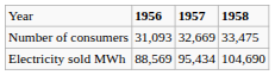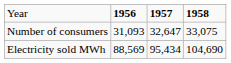 <table class="wikitable">
 <tr>
 <td>Year</td>
 <td><strong>1956</strong></td>
 <td><strong>1957</strong></td>
 <td><strong>1958</strong></td>
 </tr>
 <tr>
 <td>Number of consumers</td>
 <td>31,093</td>
-<td>32,669</td>
-<td>33,475</td>
+<td>32,647</td>
+<td>33,075</td>
 </tr>
 <tr>
 <td>Electricity sold MWh</td>
 <td>88,569</td>
 <td>95,434</td>
 <td>104,690</td>
 </tr>
 </table>
